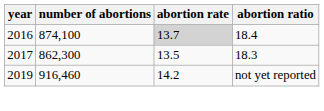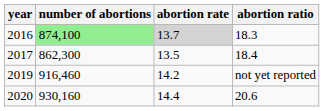 <table class="wikitable">
 <tr>
 <th>year</th>
 <th>number of abortions</th>
 <th>abortion rate</th>
 <th>abortion ratio</th>
 </tr>
 <tr>
 <td>2016</td>
-<td>874,100</td>
+<td style="background: lightgreen;">874,100</td>
 <td style="background: lightgrey;">13.7</td>
-<td>18.4</td>
+<td>18.3</td>
 </tr>
 <tr>
 <td>2017</td>
 <td>862,300</td>
 <td>13.5</td>
-<td>18.3</td>
+<td>18.4</td>
 </tr>
 <tr>
 <td>2019</td>
 <td>916,460</td>
 <td>14.2</td>
 <td>not yet reported</td>
 </tr>
+<tr>
+<td>2020</td>
+<td>930,160</td>
+<td>14.4</td>
+<td>20.6</td>
+</tr>
 </table>
